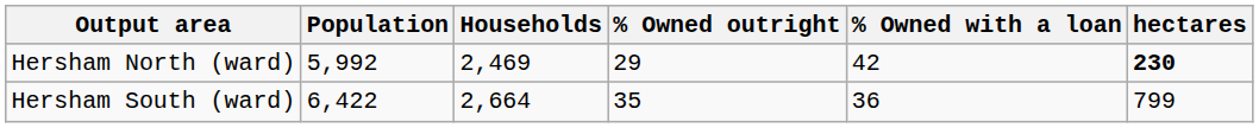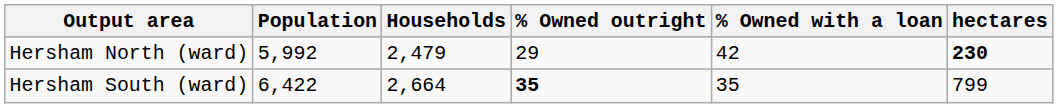 <table class="wikitable">
 <tr>
 <th>Output area</th>
 <th>Population</th>
 <th>Households</th>
 <th>% Owned outright</th>
 <th>% Owned with a loan</th>
 <th>hectares</th>
 </tr>
 <tr>
 <td>Hersham North (ward)</td>
 <td>5,992</td>
-<td>2,469</td>
+<td>2,479</td>
 <td>29</td>
 <td>42</td>
 <td><strong>230</strong></td>
 </tr>
 <tr>
 <td>Hersham South (ward)</td>
 <td>6,422</td>
 <td>2,664</td>
+<td><strong>35</strong></td>
 <td>35</td>
-<td>36</td>
 <td>799</td>
 </tr>
 </table>
